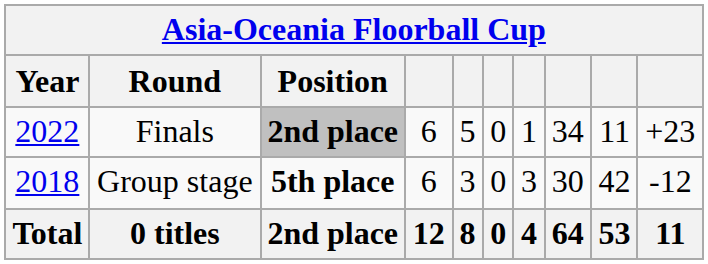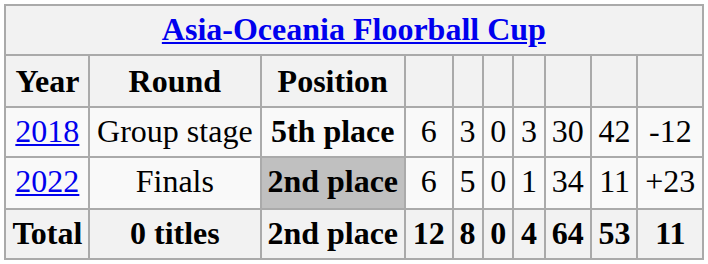 <table class="wikitable" style="text-align: center;">
 <tr>
 <th colspan=10><a href='#'>Asia-Oceania Floorball Cup</a></th>
 </tr>
 <tr>
 <th>Year</th>
 <th>Round</th>
 <th>Position</th>
 <th></th>
 <th></th>
 <th></th>
 <th></th>
 <th></th>
 <th></th>
 <th></th>
 </tr>
 <tr>
+<td> <a href='#'>2018</a></td>
+<td>Group stage</td>
+<td><strong>5th place</strong></td>
+<td>6</td>
+<td>3</td>
+<td>0</td>
+<td>3</td>
+<td>30</td>
+<td>42</td>
+<td>-12</td>
+</tr>
+<tr>
 <td> <a href='#'>2022</a></td>
 <td>Finals</td>
 <td bgcolor=silver><strong>2nd place</strong></td>
 <td>6</td>
 <td>5</td>
 <td>0</td>
 <td>1</td>
 <td>34</td>
 <td>11</td>
 <td>+23</td>
-</tr>
-<tr>
-<td> <a href='#'>2018</a></td>
-<td>Group stage</td>
-<td><strong>5th place</strong></td>
-<td>6</td>
-<td>3</td>
-<td>0</td>
-<td>3</td>
-<td>30</td>
-<td>42</td>
-<td>-12</td>
 </tr>
 <tr>
 <th>Total</th>
 <th>0 titles</th>
 <th>2nd place</th>
 <th>12</th>
 <th>8</th>
 <th>0</th>
 <th>4</th>
 <th>64</th>
 <th>53</th>
 <th>11</th>
 </tr>
 </table>
